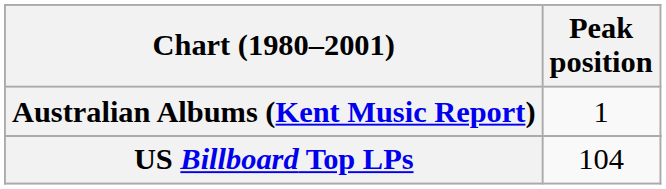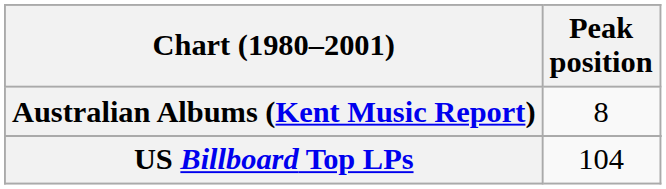 <table class="wikitable sortable plainrowheaders">
 <tr>
 <th scope="col">Chart (1980–2001)</th>
 <th scope="col">Peak<br>position</th>
 </tr>
 <tr>
 <th scope="row">Australian Albums (<a href='#'>Kent Music Report</a>)</th>
-<td align="center">1</td>
+<td align="center">8</td>
 </tr>
 <tr>
 </tr>
 <tr>
 </tr>
 <tr>
 </tr>
 <tr>
 </tr>
 <tr>
 <th scope="row">US <a href='#'><em>Billboard</em> Top LPs</a></th>
 <td style="text-align:center;">104</td>
 </tr>
 </table>
